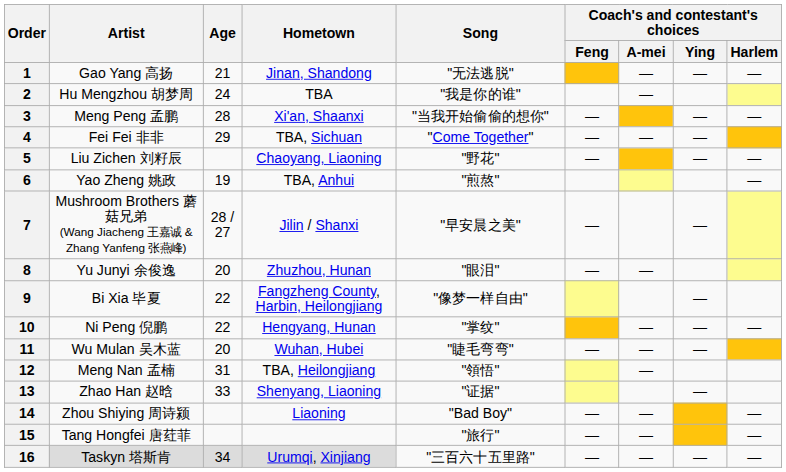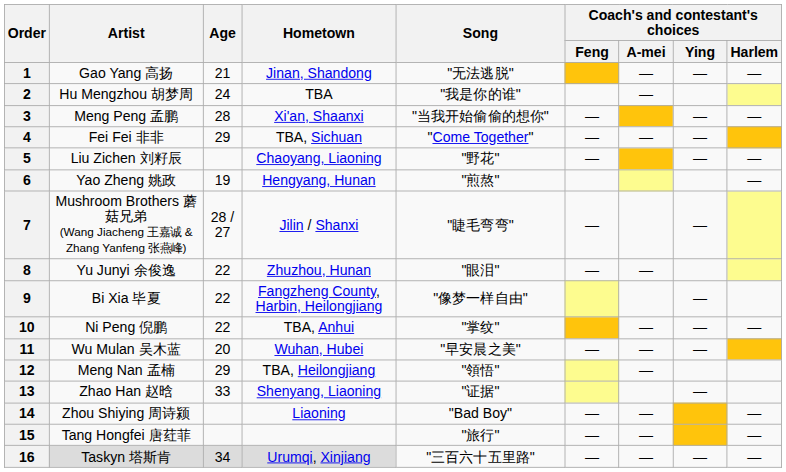 <table class="wikitable" style="text-align:center; line-height:17px; width:100%;">
 <tr>
 <th scope="col" rowspan="2" style="width:05%;">Order</th>
 <th scope="col" rowspan="2" style="width:20%;">Artist</th>
 <th scope="col" rowspan="2" style="width:05%;">Age</th>
 <th scope="col" rowspan="2" style="width:20%;">Hometown</th>
 <th scope="col" rowspan="2" style="width:22%;">Song</th>
 <th scope="col" colspan="4" style="width:28%;">Coach's and contestant's choices</th>
 </tr>
 <tr>
 <th style="width:07%;">Feng</th>
 <th style="width:07%;">A-mei</th>
 <th style="width:07%;">Ying</th>
 <th style="width:07%;">Harlem</th>
 </tr>
 <tr>
 <th>1</th>
 <td>Gao Yang 高扬</td>
 <td>21</td>
 <td><a href='#'>Jinan, Shandong</a></td>
 <td>"无法逃脱"</td>
 <td style="background:#FFC40C;"><strong></strong></td>
 <td>—</td>
 <td>—</td>
 <td>—</td>
 </tr>
 <tr>
 <th>2</th>
 <td>Hu Mengzhou 胡梦周</td>
 <td>24</td>
 <td>TBA</td>
 <td>"我是你的谁"</td>
 <td><strong></strong></td>
 <td>—</td>
 <td><strong></strong></td>
 <td style="background:#fdfc8f;"><strong></strong></td>
 </tr>
 <tr>
 <th>3</th>
 <td>Meng Peng 孟鹏</td>
 <td>28</td>
 <td><a href='#'>Xi'an, Shaanxi</a></td>
 <td>"当我开始偷偷的想你"</td>
 <td>—</td>
 <td style="background:#FFC40C;"><strong></strong></td>
 <td>—</td>
 <td>—</td>
 </tr>
 <tr>
 <th>4</th>
 <td>Fei Fei 非非</td>
 <td>29</td>
 <td>TBA, <a href='#'>Sichuan</a></td>
 <td>"<a href='#'>Come Together</a>"</td>
 <td>—</td>
 <td>—</td>
 <td>—</td>
 <td style="background:#FFC40C;"><strong></strong></td>
 </tr>
 <tr>
 <th>5</th>
 <td>Liu Zichen 刘籽辰</td>
 <td></td>
 <td><a href='#'>Chaoyang, Liaoning</a></td>
 <td>"野花"</td>
 <td>—</td>
 <td style="background:#FFC40C;"><strong></strong></td>
 <td>—</td>
 <td>—</td>
 </tr>
 <tr>
 <th>6</th>
 <td>Yao Zheng 姚政</td>
 <td>19</td>
-<td>TBA, <a href='#'>Anhui</a></td>
+<td><a href='#'>Hengyang, Hunan</a></td>
 <td>"煎熬"</td>
 <td><strong></strong></td>
 <td style="background:#fdfc8f;"><strong></strong></td>
 <td><strong></strong></td>
 <td>—</td>
 </tr>
 <tr>
 <th>7</th>
 <td>Mushroom Brothers 蘑菇兄弟<br><small>(Wang Jiacheng 王嘉诚 & Zhang Yanfeng 张燕峰)</small></td>
 <td>28 / 27</td>
 <td><a href='#'>Jilin</a> / <a href='#'>Shanxi</a></td>
-<td>"早安晨之美"</td>
+<td>"睫毛弯弯"</td>
 <td>—</td>
 <td><strong></strong></td>
 <td>—</td>
 <td style="background:#fdfc8f;"><strong></strong></td>
 </tr>
 <tr>
 <th>8</th>
 <td>Yu Junyi 余俊逸</td>
-<td>20</td>
+<td>22</td>
 <td><a href='#'>Zhuzhou, Hunan</a></td>
 <td>"眼泪"</td>
 <td>—</td>
 <td>—</td>
 <td><strong></strong></td>
 <td style="background:#fdfc8f;"><strong></strong></td>
 </tr>
 <tr>
 <th>9</th>
 <td>Bi Xia 毕夏</td>
 <td>22</td>
 <td><a href='#'>Fangzheng County</a>, <a href='#'>Harbin, Heilongjiang</a></td>
 <td>"像梦一样自由"</td>
 <td style="background:#fdfc8f;"><strong></strong></td>
 <td><strong></strong></td>
 <td>—</td>
 <td><strong></strong></td>
 </tr>
 <tr>
 <th>10</th>
 <td>Ni Peng 倪鹏</td>
 <td>22</td>
-<td><a href='#'>Hengyang, Hunan</a></td>
+<td>TBA, <a href='#'>Anhui</a></td>
 <td>"掌纹"</td>
 <td style="background:#FFC40C;"><strong></strong></td>
 <td>—</td>
 <td>—</td>
 <td>—</td>
 </tr>
 <tr>
 <th>11</th>
 <td>Wu Mulan 吴木蓝</td>
 <td>20</td>
 <td><a href='#'>Wuhan, Hubei</a></td>
-<td>"睫毛弯弯"</td>
+<td>"早安晨之美"</td>
 <td>—</td>
 <td>—</td>
 <td>—</td>
 <td style="background:#FFC40C;"><strong></strong></td>
 </tr>
 <tr>
 <th>12</th>
 <td>Meng Nan 孟楠</td>
-<td>31</td>
+<td>29</td>
 <td>TBA, <a href='#'>Heilongjiang</a></td>
 <td>"領悟"</td>
 <td style="background:#fdfc8f;"><strong></strong></td>
 <td>—</td>
 <td><strong></strong></td>
 <td><strong></strong></td>
 </tr>
 <tr>
 <th>13</th>
 <td>Zhao Han 赵晗</td>
 <td>33</td>
 <td><a href='#'>Shenyang, Liaoning</a></td>
 <td>"证据"</td>
 <td style="background:#fdfc8f;"><strong></strong></td>
 <td><strong></strong></td>
 <td>—</td>
 <td><strong></strong></td>
 </tr>
 <tr>
 <th>14</th>
 <td>Zhou Shiying 周诗颍</td>
 <td></td>
 <td><a href='#'>Liaoning</a></td>
 <td>"Bad Boy"</td>
 <td>—</td>
 <td>—</td>
 <td style="background:#FFC40C;"><strong></strong></td>
 <td>—</td>
 </tr>
 <tr>
 <th>15</th>
 <td>Tang Hongfei 唐荭菲</td>
 <td></td>
 <td></td>
 <td>"旅行"</td>
 <td>—</td>
 <td>—</td>
 <td style="background:#FFC40C;"><strong></strong></td>
 <td>—</td>
 </tr>
 <tr>
 <th>16</th>
 <td style="background:#DCDCDC;">Taskyn 塔斯肯</td>
 <td style="background:#DCDCDC;">34</td>
 <td style="background:#DCDCDC;"><a href='#'>Urumqi</a>, <a href='#'>Xinjiang</a></td>
 <td>"三百六十五里路"</td>
 <td>—</td>
 <td>—</td>
 <td>—</td>
 <td>—</td>
 </tr>
 </table>
